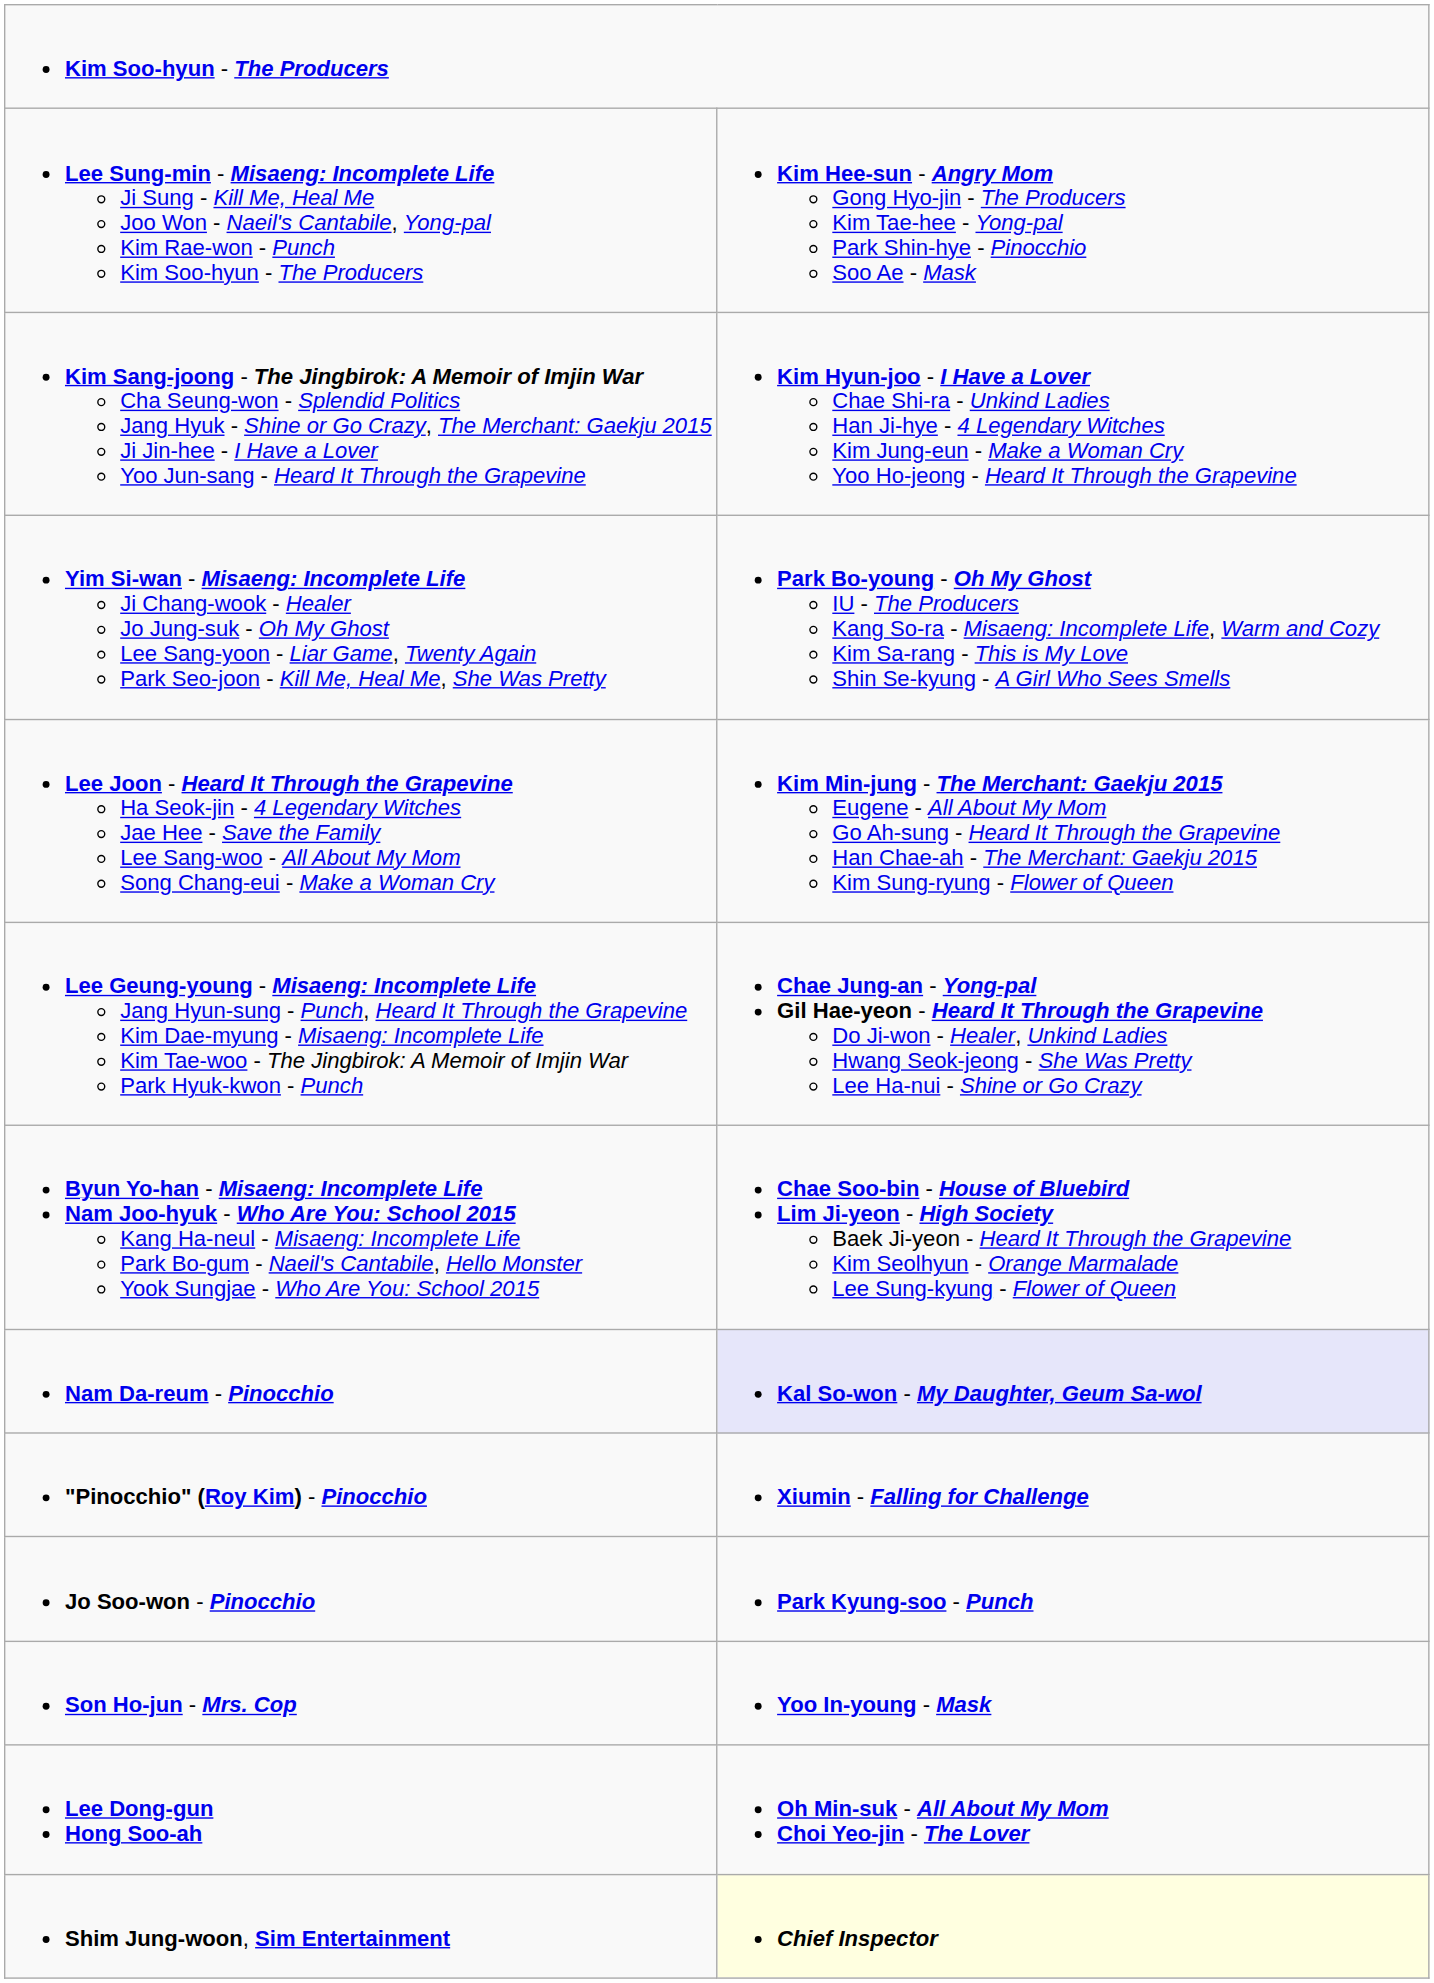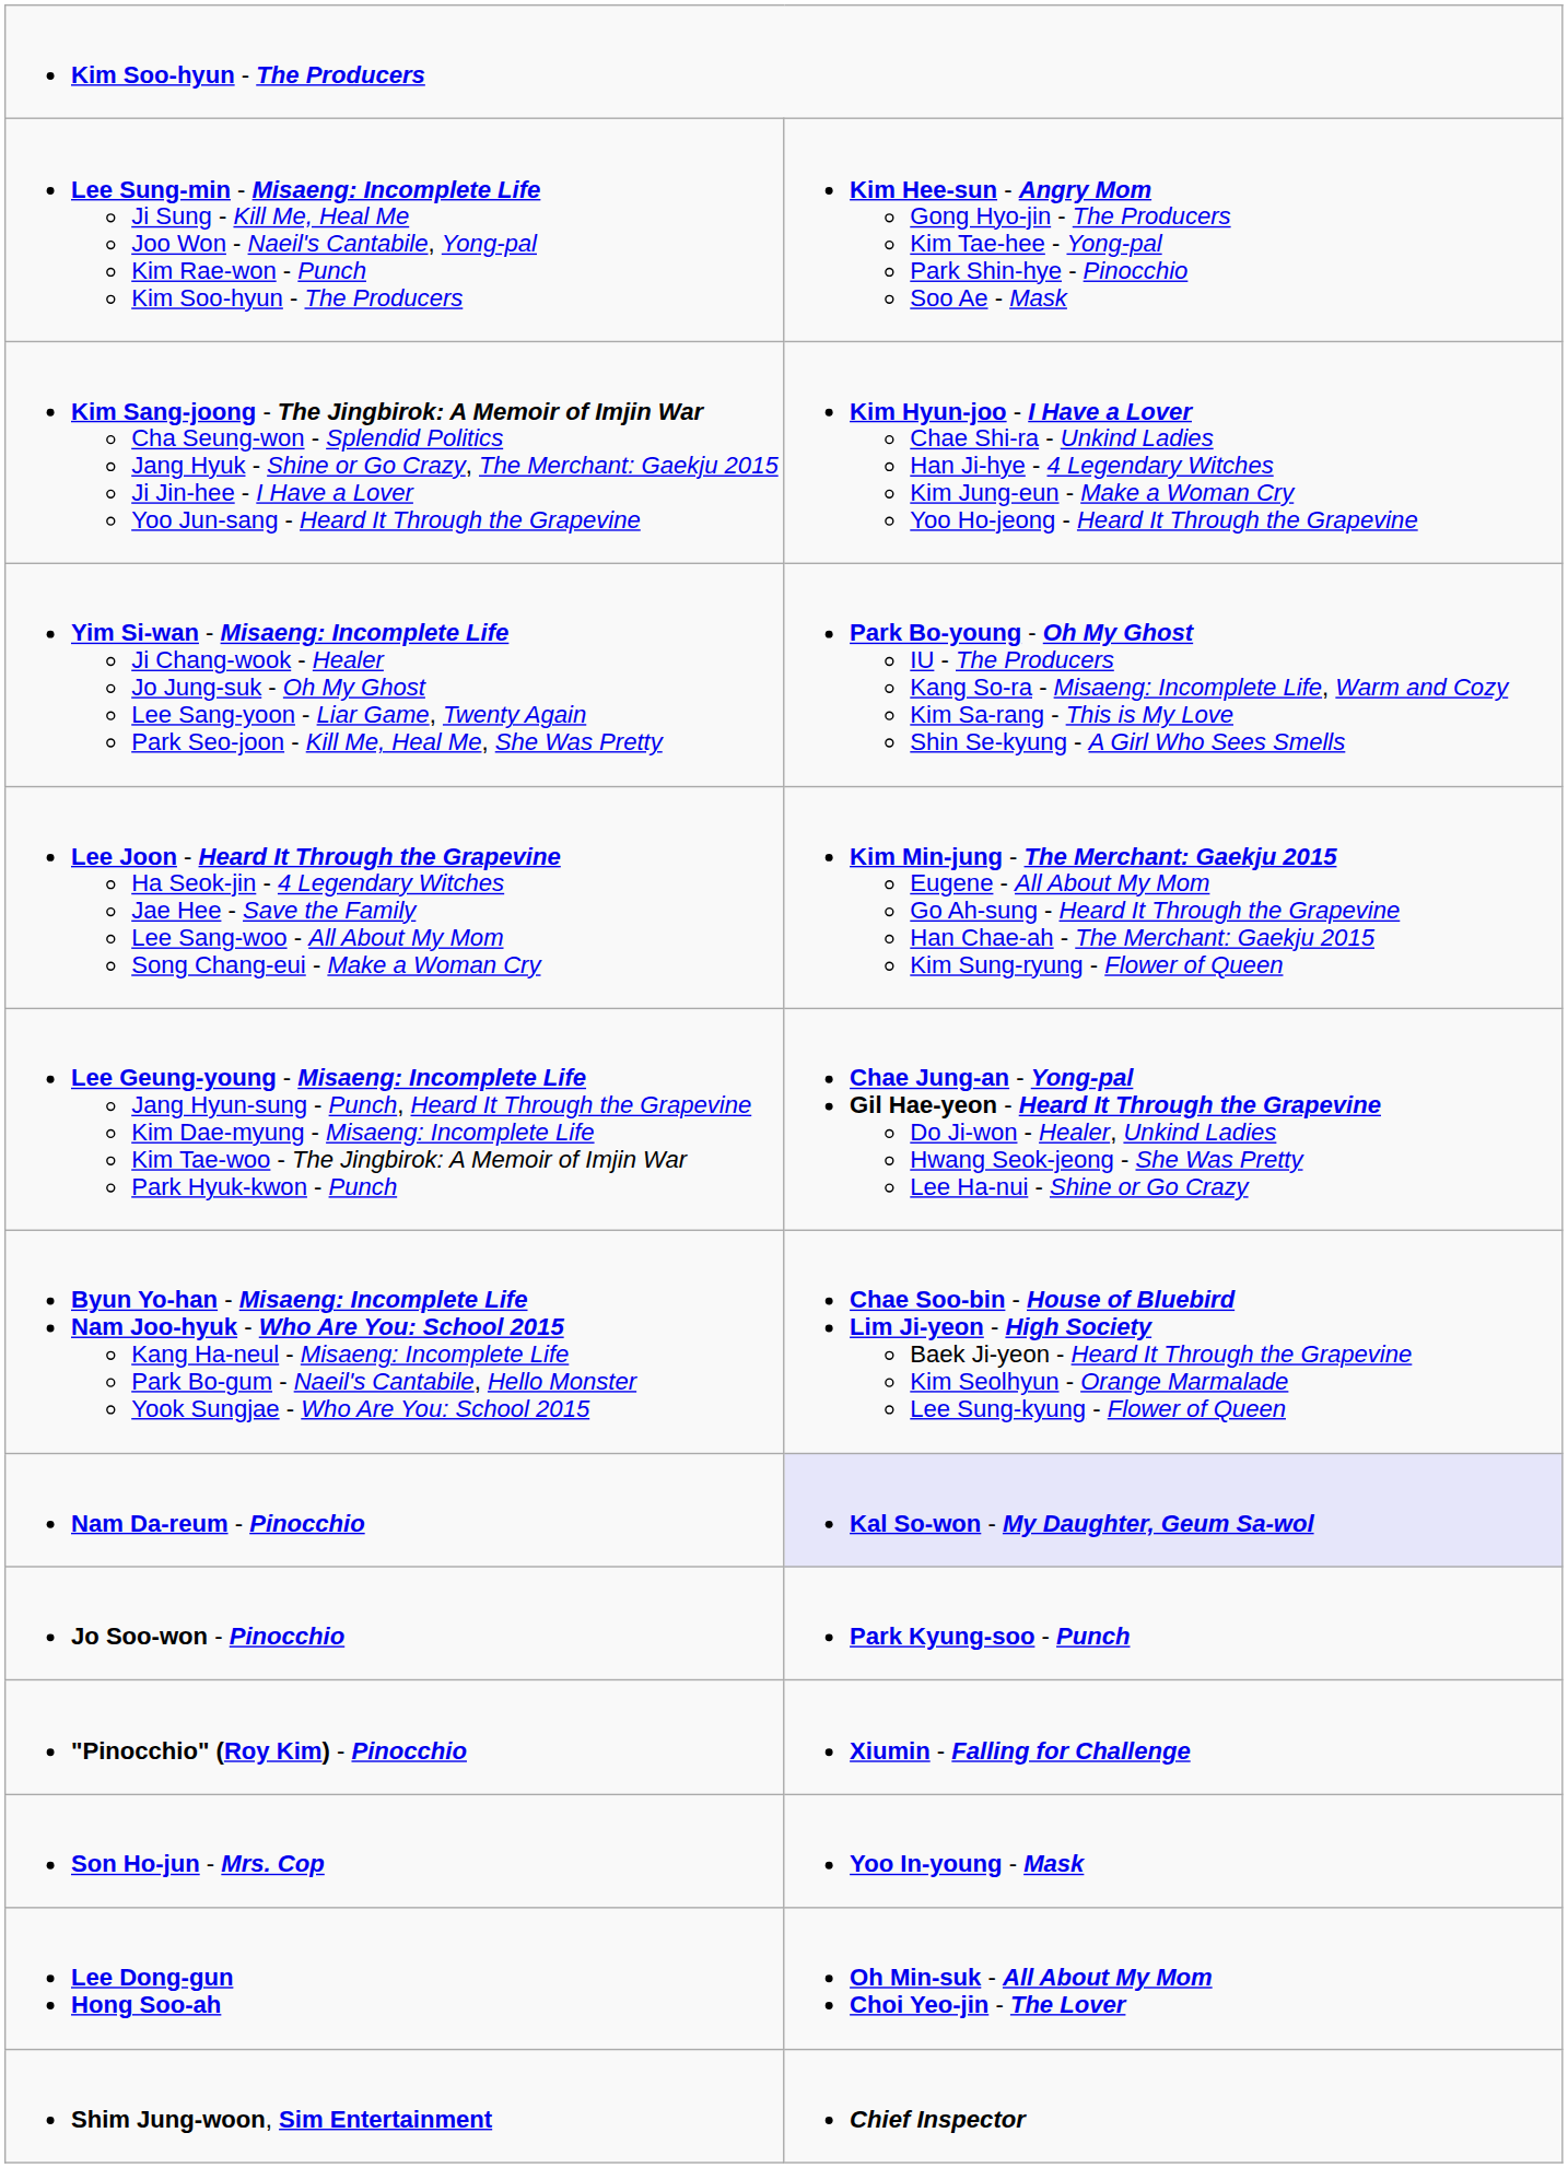 <table class="wikitable">
 <tr>
 <td colspan="2" style="vertical-align:top; width:50%;"><br><ul><li><strong><a href='#'>Kim Soo-hyun</a></strong> - <strong><em><a href='#'>The Producers</a></em></strong> </li></ul></td>
 </tr>
 <tr>
 <td style="vertical-align:top; width:50%;"><br><ul><li><strong><a href='#'>Lee Sung-min</a></strong> - <strong><em><a href='#'>Misaeng: Incomplete Life</a></em></strong> <ul><li><a href='#'>Ji Sung</a> - <em><a href='#'>Kill Me, Heal Me</a></em></li><li><a href='#'>Joo Won</a> - <em><a href='#'>Naeil's Cantabile</a></em>, <em><a href='#'>Yong-pal</a></em></li><li><a href='#'>Kim Rae-won</a> - <em><a href='#'>Punch</a></em></li><li><a href='#'>Kim Soo-hyun</a> - <em><a href='#'>The Producers</a></em></li></ul></li></ul></td>
 <td style="vertical-align:top; width:50%;"><br><ul><li><strong><a href='#'>Kim Hee-sun</a></strong> - <strong><em><a href='#'>Angry Mom</a></em></strong> <ul><li><a href='#'>Gong Hyo-jin</a> - <em><a href='#'>The Producers</a></em></li><li><a href='#'>Kim Tae-hee</a> - <em><a href='#'>Yong-pal</a></em></li><li><a href='#'>Park Shin-hye</a> - <em><a href='#'>Pinocchio</a></em></li><li><a href='#'>Soo Ae</a> - <em><a href='#'>Mask</a></em></li></ul></li></ul></td>
 </tr>
 <tr>
 <td style="vertical-align:top; width:50%;"><br><ul><li><strong><a href='#'>Kim Sang-joong</a></strong> - <strong><em>The Jingbirok: A Memoir of Imjin War</em></strong> <ul><li><a href='#'>Cha Seung-won</a> - <em><a href='#'>Splendid Politics</a></em></li><li><a href='#'>Jang Hyuk</a> - <em><a href='#'>Shine or Go Crazy</a></em>, <em><a href='#'>The Merchant: Gaekju 2015</a></em></li><li><a href='#'>Ji Jin-hee</a> - <em><a href='#'>I Have a Lover</a></em></li><li><a href='#'>Yoo Jun-sang</a> - <em><a href='#'>Heard It Through the Grapevine</a></em></li></ul></li></ul></td>
 <td style="vertical-align:top; width:50%;"><br><ul><li><strong><a href='#'>Kim Hyun-joo</a></strong> - <strong><em><a href='#'>I Have a Lover</a></em></strong> <ul><li><a href='#'>Chae Shi-ra</a> - <em><a href='#'>Unkind Ladies</a></em></li><li><a href='#'>Han Ji-hye</a> - <em><a href='#'>4 Legendary Witches</a></em></li><li><a href='#'>Kim Jung-eun</a> - <em><a href='#'>Make a Woman Cry</a></em></li><li><a href='#'>Yoo Ho-jeong</a> - <em><a href='#'>Heard It Through the Grapevine</a></em></li></ul></li></ul></td>
 </tr>
 <tr>
 <td style="vertical-align:top; width:50%;"><br><ul><li><strong><a href='#'>Yim Si-wan</a></strong> - <strong><em><a href='#'>Misaeng: Incomplete Life</a></em></strong> <ul><li><a href='#'>Ji Chang-wook</a> - <em><a href='#'>Healer</a></em></li><li><a href='#'>Jo Jung-suk</a> - <em><a href='#'>Oh My Ghost</a></em></li><li><a href='#'>Lee Sang-yoon</a> - <em><a href='#'>Liar Game</a></em>, <em><a href='#'>Twenty Again</a></em></li><li><a href='#'>Park Seo-joon</a> - <em><a href='#'>Kill Me, Heal Me</a></em>, <em><a href='#'>She Was Pretty</a></em></li></ul></li></ul></td>
 <td style="vertical-align:top; width:50%;"><br><ul><li><strong><a href='#'>Park Bo-young</a></strong> - <strong><em><a href='#'>Oh My Ghost</a></em></strong> <ul><li><a href='#'>IU</a> - <em><a href='#'>The Producers</a></em></li><li><a href='#'>Kang So-ra</a> - <em><a href='#'>Misaeng: Incomplete Life</a></em>, <em><a href='#'>Warm and Cozy</a></em></li><li><a href='#'>Kim Sa-rang</a> - <em><a href='#'>This is My Love</a></em></li><li><a href='#'>Shin Se-kyung</a> - <em><a href='#'>A Girl Who Sees Smells</a></em></li></ul></li></ul></td>
 </tr>
 <tr>
 <td style="vertical-align:top; width:50%;"><br><ul><li><strong><a href='#'>Lee Joon</a></strong> - <strong><em><a href='#'>Heard It Through the Grapevine</a></em></strong> <ul><li><a href='#'>Ha Seok-jin</a> - <em><a href='#'>4 Legendary Witches</a></em></li><li><a href='#'>Jae Hee</a> - <em><a href='#'>Save the Family</a></em></li><li><a href='#'>Lee Sang-woo</a> - <em><a href='#'>All About My Mom</a></em></li><li><a href='#'>Song Chang-eui</a> - <em><a href='#'>Make a Woman Cry</a></em></li></ul></li></ul></td>
 <td style="vertical-align:top; width:50%;"><br><ul><li><strong><a href='#'>Kim Min-jung</a></strong> - <strong><em><a href='#'>The Merchant: Gaekju 2015</a></em></strong> <ul><li><a href='#'>Eugene</a> - <em><a href='#'>All About My Mom</a></em></li><li><a href='#'>Go Ah-sung</a> - <em><a href='#'>Heard It Through the Grapevine</a></em></li><li><a href='#'>Han Chae-ah</a> - <em><a href='#'>The Merchant: Gaekju 2015</a></em></li><li><a href='#'>Kim Sung-ryung</a> - <em><a href='#'>Flower of Queen</a></em></li></ul></li></ul></td>
 </tr>
 <tr>
 <td style="vertical-align:top; width:50%;"><br><ul><li><strong><a href='#'>Lee Geung-young</a></strong> - <strong><em><a href='#'>Misaeng: Incomplete Life</a></em></strong> <ul><li><a href='#'>Jang Hyun-sung</a> - <em><a href='#'>Punch</a></em>, <em><a href='#'>Heard It Through the Grapevine</a></em></li><li><a href='#'>Kim Dae-myung</a> - <em><a href='#'>Misaeng: Incomplete Life</a></em></li><li><a href='#'>Kim Tae-woo</a> - <em>The Jingbirok: A Memoir of Imjin War</em></li><li><a href='#'>Park Hyuk-kwon</a> - <em><a href='#'>Punch</a></em></li></ul></li></ul></td>
 <td style="vertical-align:top; width:50%;"><br><ul><li><strong><a href='#'>Chae Jung-an</a></strong> - <strong><em><a href='#'>Yong-pal</a></em></strong> </li><li><strong>Gil Hae-yeon</strong> - <strong><em><a href='#'>Heard It Through the Grapevine</a></em></strong> <ul><li><a href='#'>Do Ji-won</a> - <em><a href='#'>Healer</a></em>, <em><a href='#'>Unkind Ladies</a></em></li><li><a href='#'>Hwang Seok-jeong</a> - <em><a href='#'>She Was Pretty</a></em></li><li><a href='#'>Lee Ha-nui</a> - <em><a href='#'>Shine or Go Crazy</a></em></li></ul></li></ul></td>
 </tr>
 <tr>
 <td style="vertical-align:top; width:50%;"><br><ul><li><strong><a href='#'>Byun Yo-han</a></strong> - <strong><em><a href='#'>Misaeng: Incomplete Life</a></em></strong> </li><li><strong><a href='#'>Nam Joo-hyuk</a></strong> - <strong><em><a href='#'>Who Are You: School 2015</a></em></strong> <ul><li><a href='#'>Kang Ha-neul</a> - <em><a href='#'>Misaeng: Incomplete Life</a></em></li><li><a href='#'>Park Bo-gum</a> - <em><a href='#'>Naeil's Cantabile</a></em>, <em><a href='#'>Hello Monster</a></em></li><li><a href='#'>Yook Sungjae</a> - <em><a href='#'>Who Are You: School 2015</a></em></li></ul></li></ul></td>
 <td style="vertical-align:top; width:50%;"><br><ul><li><strong><a href='#'>Chae Soo-bin</a></strong> - <strong><em><a href='#'>House of Bluebird</a></em></strong> </li><li><strong><a href='#'>Lim Ji-yeon</a></strong> - <strong><em><a href='#'>High Society</a></em></strong> <ul><li>Baek Ji-yeon - <em><a href='#'>Heard It Through the Grapevine</a></em></li><li><a href='#'>Kim Seolhyun</a> - <em><a href='#'>Orange Marmalade</a></em></li><li><a href='#'>Lee Sung-kyung</a> - <em><a href='#'>Flower of Queen</a></em></li></ul></li></ul></td>
 </tr>
 <tr>
 <td style="vertical-align:top; width:50%;"><br><ul><li><strong><a href='#'>Nam Da-reum</a></strong> - <strong><em><a href='#'>Pinocchio</a></em></strong> </li></ul></td>
 <td style="background: lavender; vertical-align:top; width:50%;"><br><ul><li><strong><a href='#'>Kal So-won</a></strong> - <strong><em><a href='#'>My Daughter, Geum Sa-wol</a></em></strong> </li></ul></td>
 </tr>
 <tr>
+<td style="vertical-align:top; width:50%;"><br><ul><li><strong>Jo Soo-won</strong> - <strong><em><a href='#'>Pinocchio</a></em></strong> </li></ul></td>
+<td style="vertical-align:top; width:50%;"><br><ul><li><strong><a href='#'>Park Kyung-soo</a></strong> - <strong><em><a href='#'>Punch</a></em></strong> </li></ul></td>
+</tr>
+<tr>
 <td style="vertical-align:top; width:50%;"><br><ul><li><strong>"Pinocchio" (<a href='#'>Roy Kim</a>)</strong> - <strong><em><a href='#'>Pinocchio</a></em></strong> </li></ul></td>
 <td style="vertical-align:top; width:50%;"><br><ul><li><strong><a href='#'>Xiumin</a></strong> - <strong><em><a href='#'>Falling for Challenge</a></em></strong> </li></ul></td>
-</tr>
-<tr>
-<td style="vertical-align:top; width:50%;"><br><ul><li><strong>Jo Soo-won</strong> - <strong><em><a href='#'>Pinocchio</a></em></strong> </li></ul></td>
-<td style="vertical-align:top; width:50%;"><br><ul><li><strong><a href='#'>Park Kyung-soo</a></strong> - <strong><em><a href='#'>Punch</a></em></strong> </li></ul></td>
 </tr>
 <tr>
 <td style="vertical-align:top; width:50%;"><br><ul><li><strong><a href='#'>Son Ho-jun</a></strong> - <strong><em><a href='#'>Mrs. Cop</a></em></strong> </li></ul></td>
 <td style="vertical-align:top; width:50%;"><br><ul><li><strong><a href='#'>Yoo In-young</a></strong> - <strong><em><a href='#'>Mask</a></em></strong> </li></ul></td>
 </tr>
 <tr>
 <td style="vertical-align:top; width:50%;"><br><ul><li><strong><a href='#'>Lee Dong-gun</a></strong> </li><li><strong><a href='#'>Hong Soo-ah</a></strong> </li></ul></td>
 <td style="vertical-align:top; width:50%;"><br><ul><li><strong><a href='#'>Oh Min-suk</a></strong> - <strong><em><a href='#'>All About My Mom</a></em></strong> </li><li><strong><a href='#'>Choi Yeo-jin</a></strong> - <strong><em><a href='#'>The Lover</a></em></strong> </li></ul></td>
 </tr>
 <tr>
 <td style="vertical-align:top; width:50%;"><br><ul><li><strong>Shim Jung-woon</strong>, <strong><a href='#'>Sim Entertainment</a></strong> </li></ul></td>
-<td style="background: lightyellow; vertical-align:top; width:50%;"><br><ul><li><strong><em>Chief Inspector</em></strong> </li></ul></td>
+<td style="vertical-align:top; width:50%;"><br><ul><li><strong><em>Chief Inspector</em></strong> </li></ul></td>
 </tr>
 </table>
